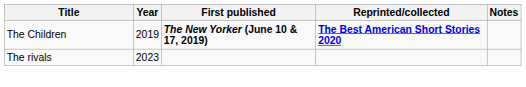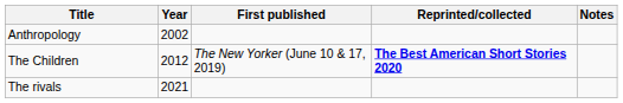 <table class='wikitable sortable' width='90%'>
 <tr>
 <th width=25%>Title</th>
 <th>Year</th>
 <th>First published</th>
 <th>Reprinted/collected</th>
 <th>Notes</th>
 </tr>
 <tr>
+<td>Anthropology</td>
+<td>2002</td>
+<td></td>
+<td></td>
+<td></td>
+</tr>
+<tr>
 <td>The Children</td>
-<td>2019</td>
-<td><strong><em>The New Yorker</em> (June 10 & 17, 2019)</strong></td>
+<td>2012</td>
+<td><em>The New Yorker</em> (June 10 & 17, 2019)</td>
 <td><strong><a href='#'>The Best American Short Stories 2020</a></strong></td>
 </tr>
 <tr>
 <td data-sort-value="rivals">The rivals</td>
-<td>2023</td>
+<td>2021</td>
 <td></td>
 <td></td>
 <td></td>
 </tr>
 </table>
